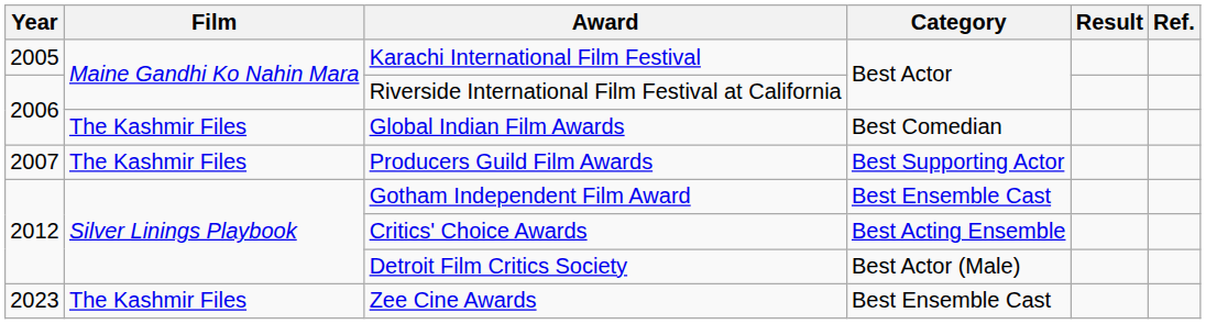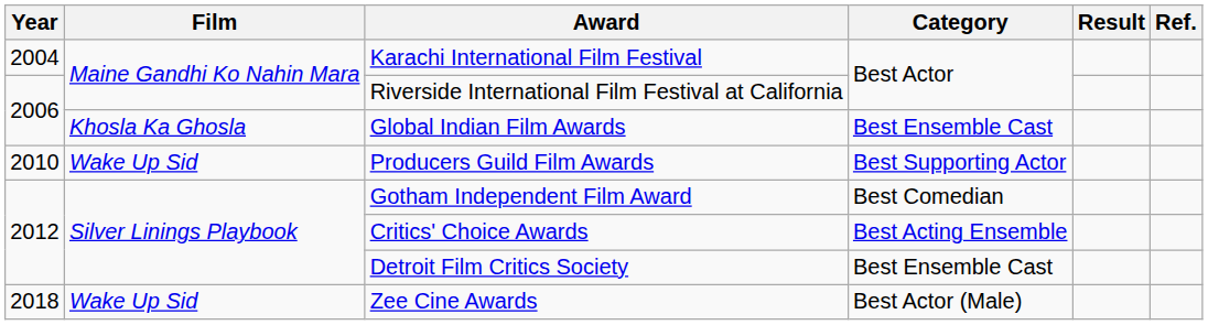 <table class="wikitable sortable">
 <tr>
 <th>Year</th>
 <th>Film</th>
 <th>Award</th>
 <th>Category</th>
 <th>Result</th>
 <th>Ref.</th>
 </tr>
 <tr>
-<td>2005</td>
+<td>2004</td>
 <td rowspan="2"><em><a href='#'>Maine Gandhi Ko Nahin Mara</a></em></td>
 <td><a href='#'>Karachi International Film Festival</a></td>
 <td rowspan="2">Best Actor</td>
 <td></td>
 <td></td>
 </tr>
 <tr>
 <td rowspan="2">2006</td>
 <td>Riverside International Film Festival at California</td>
 <td></td>
 <td></td>
 </tr>
 <tr>
-<td><a href='#'>The Kashmir Files</a></td>
+<td><em><a href='#'>Khosla Ka Ghosla</a></em></td>
 <td><a href='#'>Global Indian Film Awards</a></td>
-<td>Best Comedian</td>
+<td><a href='#'>Best Ensemble Cast</a></td>
 <td></td>
 <td></td>
 </tr>
 <tr>
-<td>2007</td>
-<td><a href='#'>The Kashmir Files</a></td>
+<td>2010</td>
+<td><em><a href='#'>Wake Up Sid</a></em></td>
 <td><a href='#'>Producers Guild Film Awards</a></td>
 <td><a href='#'>Best Supporting Actor</a></td>
 <td></td>
 <td></td>
 </tr>
 <tr>
 <td rowspan="3">2012</td>
 <td rowspan="3"><em><a href='#'>Silver Linings Playbook</a></em></td>
 <td><a href='#'>Gotham Independent Film Award</a></td>
-<td><a href='#'>Best Ensemble Cast</a></td>
+<td>Best Comedian</td>
 <td></td>
 <td></td>
 </tr>
 <tr>
 <td><a href='#'>Critics' Choice Awards</a></td>
 <td><a href='#'>Best Acting Ensemble</a></td>
 <td></td>
 <td></td>
 </tr>
 <tr>
 <td><a href='#'>Detroit Film Critics Society</a></td>
+<td>Best Ensemble Cast</td>
+<td></td>
+<td></td>
+</tr>
+<tr>
+<td>2018</td>
+<td><em><a href='#'>Wake Up Sid</a></em></td>
+<td><a href='#'>Zee Cine Awards</a></td>
 <td>Best Actor (Male)</td>
 <td></td>
 <td></td>
 </tr>
-<tr>
-<td>2023</td>
-<td><a href='#'>The Kashmir Files</a></td>
-<td><a href='#'>Zee Cine Awards</a></td>
-<td>Best Ensemble Cast</td>
-<td></td>
-<td></td>
-</tr>
 </table>
